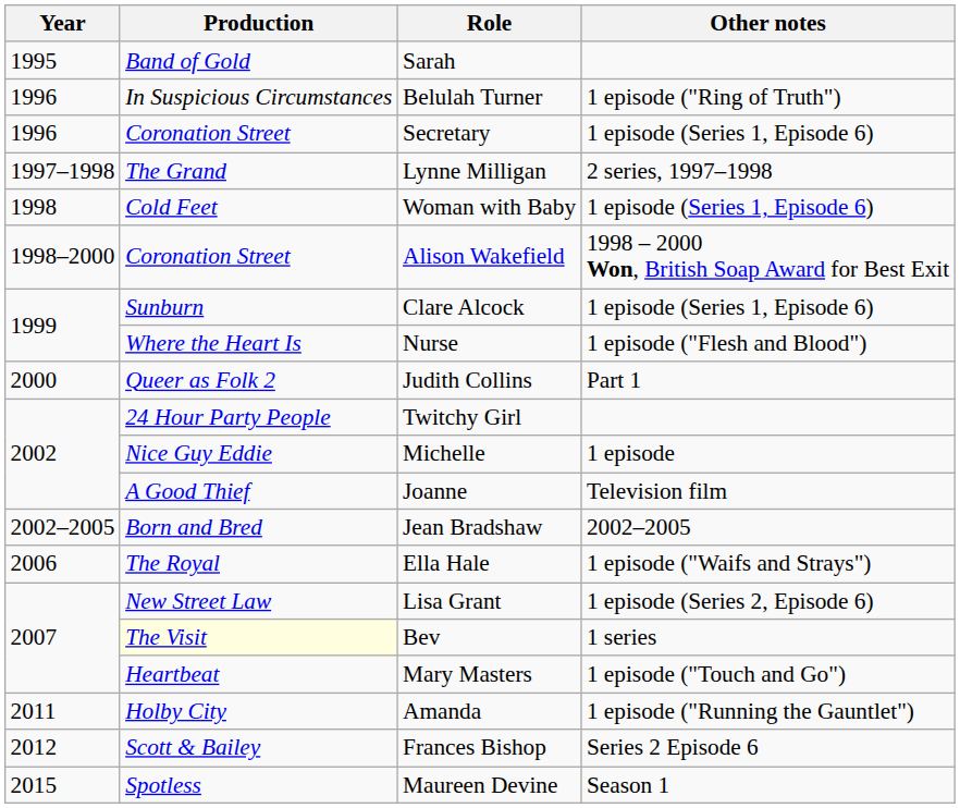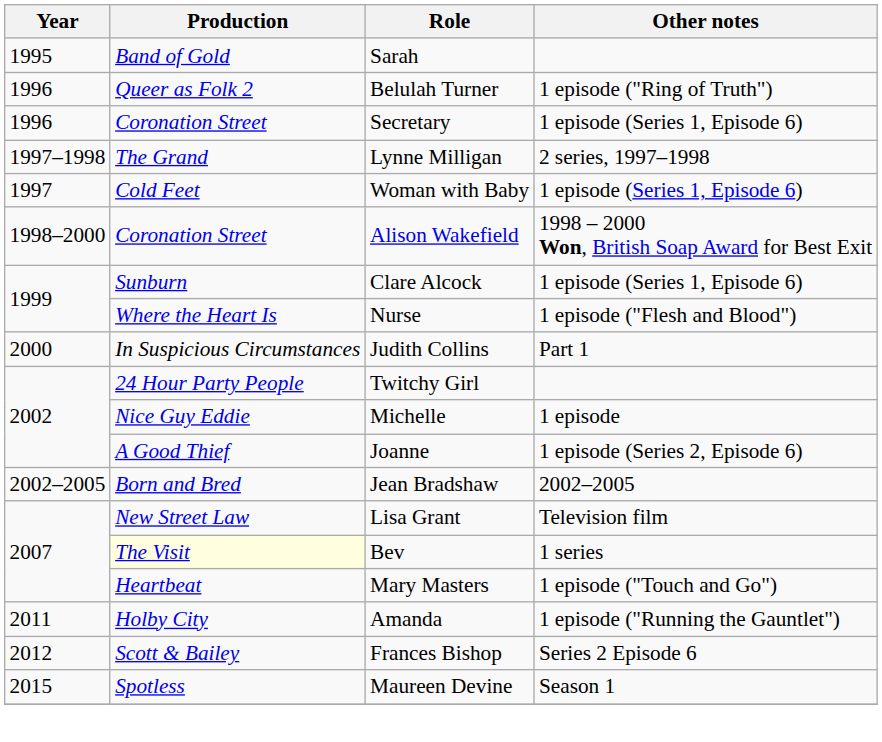 <table class="wikitable sortable">
 <tr>
 <th>Year</th>
 <th>Production</th>
 <th>Role</th>
 <th>Other notes</th>
 </tr>
 <tr>
 <td>1995</td>
 <td><em><a href='#'>Band of Gold</a></em></td>
 <td>Sarah</td>
 <td></td>
 </tr>
 <tr>
 <td>1996</td>
-<td><em>In Suspicious Circumstances</em></td>
+<td><em><a href='#'>Queer as Folk 2</a></em></td>
 <td>Belulah Turner</td>
 <td>1 episode ("Ring of Truth")</td>
 </tr>
 <tr>
 <td>1996</td>
 <td><em><a href='#'>Coronation Street</a></em></td>
 <td>Secretary</td>
 <td>1 episode (Series 1, Episode 6)</td>
 </tr>
 <tr>
 <td>1997–1998</td>
 <td><em><a href='#'>The Grand</a></em></td>
 <td>Lynne Milligan</td>
 <td>2 series, 1997–1998</td>
 </tr>
 <tr>
-<td>1998</td>
+<td>1997</td>
 <td><em><a href='#'>Cold Feet</a></em></td>
 <td>Woman with Baby</td>
 <td>1 episode (<a href='#'>Series 1, Episode 6</a>)</td>
 </tr>
 <tr>
 <td>1998–2000</td>
 <td><em><a href='#'>Coronation Street</a></em></td>
 <td><a href='#'>Alison Wakefield</a></td>
 <td>1998 – 2000<br><strong>Won</strong>, <a href='#'>British Soap Award</a> for Best Exit</td>
 </tr>
 <tr>
 <td rowspan="2">1999</td>
 <td><em><a href='#'>Sunburn</a></em></td>
 <td>Clare Alcock</td>
 <td>1 episode (Series 1, Episode 6)</td>
 </tr>
 <tr>
 <td><em><a href='#'>Where the Heart Is</a></em></td>
 <td>Nurse</td>
 <td>1 episode ("Flesh and Blood")</td>
 </tr>
 <tr>
 <td>2000</td>
-<td><em><a href='#'>Queer as Folk 2</a></em></td>
+<td><em>In Suspicious Circumstances</em></td>
 <td>Judith Collins</td>
 <td>Part 1</td>
 </tr>
 <tr>
 <td rowspan="3">2002</td>
 <td><em><a href='#'>24 Hour Party People</a></em></td>
 <td>Twitchy Girl</td>
 <td></td>
 </tr>
 <tr>
 <td><em><a href='#'>Nice Guy Eddie</a></em></td>
 <td>Michelle</td>
 <td>1 episode</td>
 </tr>
 <tr>
 <td><em><a href='#'>A Good Thief</a></em></td>
 <td>Joanne</td>
-<td>Television film</td>
+<td>1 episode (Series 2, Episode 6)</td>
 </tr>
 <tr>
 <td>2002–2005</td>
 <td><em><a href='#'>Born and Bred</a></em></td>
 <td>Jean Bradshaw</td>
 <td>2002–2005</td>
 </tr>
 <tr>
-<td>2006</td>
-<td><em><a href='#'>The Royal</a></em></td>
-<td>Ella Hale</td>
-<td>1 episode ("Waifs and Strays")</td>
-</tr>
-<tr>
 <td rowspan="3">2007</td>
 <td><em><a href='#'>New Street Law</a></em></td>
 <td>Lisa Grant</td>
-<td>1 episode (Series 2, Episode 6)</td>
+<td>Television film</td>
 </tr>
 <tr>
 <td style="background: lightyellow;"><em><a href='#'>The Visit</a></em></td>
 <td>Bev</td>
 <td>1 series</td>
 </tr>
 <tr>
 <td><em><a href='#'>Heartbeat</a></em></td>
 <td>Mary Masters</td>
 <td>1 episode ("Touch and Go")</td>
 </tr>
 <tr>
 <td>2011</td>
 <td><em><a href='#'>Holby City</a></em></td>
 <td>Amanda</td>
 <td>1 episode ("Running the Gauntlet")</td>
 </tr>
 <tr>
 <td>2012</td>
 <td><em><a href='#'>Scott & Bailey </a></em></td>
 <td (TV series)>Frances Bishop</td>
 <td>Series 2 Episode 6</td>
 </tr>
 <tr>
 <td>2015</td>
 <td><em><a href='#'>Spotless</a></em></td>
 <td>Maureen Devine</td>
 <td>Season 1</td>
 </tr>
 <tr>
 </tr>
 </table>
